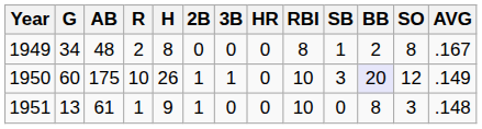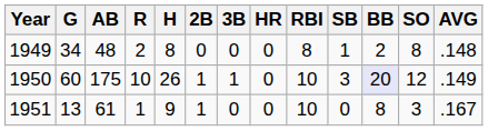 <table class="wikitable">
 <tr>
 <th><strong>Year</strong></th>
 <th><strong>G</strong></th>
 <th><strong>AB</strong></th>
 <th><strong>R</strong></th>
 <th><strong>H</strong></th>
 <th><strong>2B</strong></th>
 <th><strong>3B</strong></th>
 <th><strong>HR</strong></th>
 <th><strong>RBI</strong></th>
 <th><strong>SB</strong></th>
 <th><strong>BB</strong></th>
 <th><strong>SO</strong></th>
 <th><strong>AVG</strong></th>
 </tr>
 <tr align=center>
 <td>1949</td>
 <td>34</td>
 <td>48</td>
 <td>2</td>
 <td>8</td>
 <td>0</td>
 <td>0</td>
 <td>0</td>
 <td>8</td>
 <td>1</td>
 <td>2</td>
 <td>8</td>
-<td>.167</td>
+<td>.148</td>
 </tr>
 <tr align=center>
 <td>1950</td>
 <td>60</td>
 <td>175</td>
 <td>10</td>
 <td>26</td>
 <td>1</td>
 <td>1</td>
 <td>0</td>
 <td>10</td>
 <td>3</td>
 <td style="background: lavender;">20</td>
 <td>12</td>
 <td>.149</td>
 </tr>
 <tr align=center>
 <td>1951</td>
 <td>13</td>
 <td>61</td>
 <td>1</td>
 <td>9</td>
 <td>1</td>
 <td>0</td>
 <td>0</td>
 <td>10</td>
 <td>0</td>
 <td>8</td>
 <td>3</td>
-<td>.148</td>
+<td>.167</td>
 </tr>
 </table>
